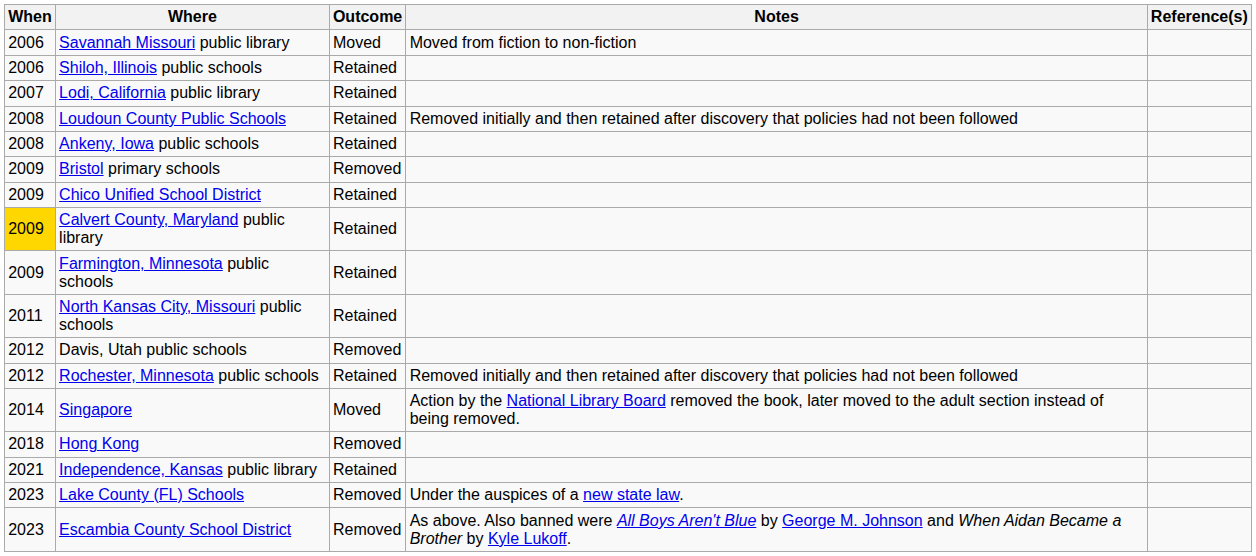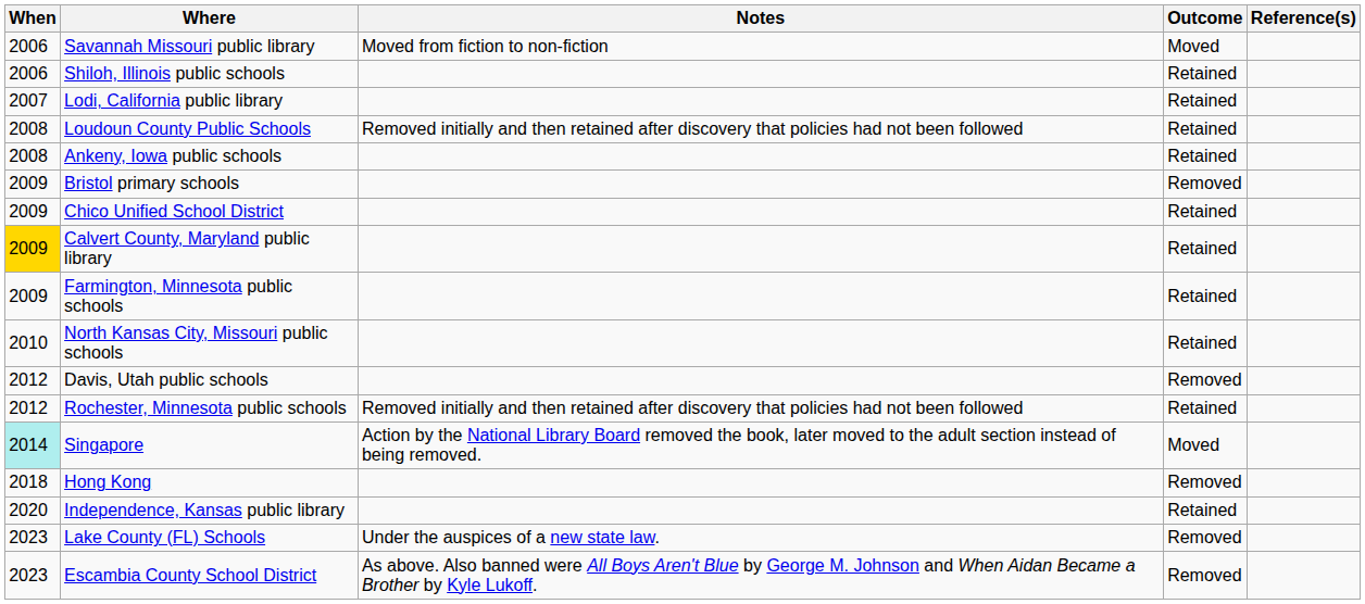 <table class="wikitable">
 <tr>
 <th>When</th>
 <th>Where</th>
+<th>Notes</th>
 <th>Outcome</th>
-<th>Notes</th>
 <th>Reference(s)</th>
 </tr>
 <tr>
 <td>2006</td>
 <td><a href='#'>Savannah Missouri</a> public library</td>
+<td>Moved from fiction to non-fiction</td>
 <td>Moved</td>
-<td>Moved from fiction to non-fiction</td>
 <td></td>
 </tr>
 <tr>
 <td>2006</td>
 <td><a href='#'>Shiloh, Illinois</a> public schools</td>
+<td></td>
 <td>Retained</td>
-<td></td>
 <td></td>
 </tr>
 <tr>
 <td>2007</td>
 <td><a href='#'>Lodi, California</a> public library</td>
+<td></td>
 <td>Retained</td>
-<td></td>
 <td></td>
 </tr>
 <tr>
 <td>2008</td>
 <td><a href='#'>Loudoun County Public Schools</a></td>
+<td>Removed initially and then retained after discovery that policies had not been followed</td>
 <td>Retained</td>
-<td>Removed initially and then retained after discovery that policies had not been followed</td>
 <td></td>
 </tr>
 <tr>
 <td>2008</td>
 <td><a href='#'>Ankeny, Iowa</a> public schools</td>
+<td></td>
 <td>Retained</td>
-<td></td>
 <td></td>
 </tr>
 <tr>
 <td>2009</td>
 <td><a href='#'>Bristol</a> primary schools</td>
+<td></td>
 <td>Removed</td>
-<td></td>
 <td></td>
 </tr>
 <tr>
 <td>2009</td>
 <td><a href='#'>Chico Unified School District</a></td>
+<td></td>
 <td>Retained</td>
-<td></td>
 <td></td>
 </tr>
 <tr>
 <td style="background: gold;">2009</td>
 <td><a href='#'>Calvert County, Maryland</a> public library</td>
+<td></td>
 <td>Retained</td>
-<td></td>
 <td></td>
 </tr>
 <tr>
 <td>2009</td>
 <td><a href='#'>Farmington, Minnesota</a> public schools</td>
+<td></td>
 <td>Retained</td>
-<td></td>
 <td></td>
 </tr>
 <tr>
-<td>2011</td>
+<td>2010</td>
 <td><a href='#'>North Kansas City, Missouri</a> public schools</td>
+<td></td>
 <td>Retained</td>
-<td></td>
 <td></td>
 </tr>
 <tr>
 <td>2012</td>
 <td>Davis, Utah public schools</td>
+<td></td>
 <td>Removed</td>
-<td></td>
 <td></td>
 </tr>
 <tr>
 <td>2012</td>
 <td><a href='#'>Rochester, Minnesota</a> public schools</td>
+<td>Removed initially and then retained after discovery that policies had not been followed</td>
 <td>Retained</td>
-<td>Removed initially and then retained after discovery that policies had not been followed</td>
 <td></td>
 </tr>
 <tr>
-<td>2014</td>
+<td style="background: paleturquoise;">2014</td>
 <td><a href='#'>Singapore</a></td>
+<td>Action by the <a href='#'>National Library Board</a> removed the book, later moved to the adult section instead of being removed.</td>
 <td>Moved</td>
-<td>Action by the <a href='#'>National Library Board</a> removed the book, later moved to the adult section instead of being removed.</td>
 <td></td>
 </tr>
 <tr>
 <td>2018</td>
 <td><a href='#'>Hong Kong</a></td>
+<td></td>
 <td>Removed</td>
-<td></td>
 <td></td>
 </tr>
 <tr>
-<td>2021</td>
+<td>2020</td>
 <td><a href='#'>Independence, Kansas</a> public library</td>
+<td></td>
 <td>Retained</td>
-<td></td>
 <td></td>
 </tr>
 <tr>
 <td>2023</td>
 <td><a href='#'>Lake County (FL) Schools</a></td>
+<td>Under the auspices of a <a href='#'>new state law</a>.</td>
 <td>Removed</td>
-<td>Under the auspices of a <a href='#'>new state law</a>.</td>
 <td></td>
 </tr>
 <tr>
 <td>2023</td>
 <td><a href='#'>Escambia County School District</a></td>
+<td>As above. Also banned were <em><a href='#'>All Boys Aren't Blue</a></em> by <a href='#'>George M. Johnson</a> and <em>When Aidan Became a Brother</em> by <a href='#'>Kyle Lukoff</a>.</td>
 <td>Removed</td>
-<td>As above. Also banned were <em><a href='#'>All Boys Aren't Blue</a></em> by <a href='#'>George M. Johnson</a> and <em>When Aidan Became a Brother</em> by <a href='#'>Kyle Lukoff</a>.</td>
 <td></td>
 </tr>
 </table>
